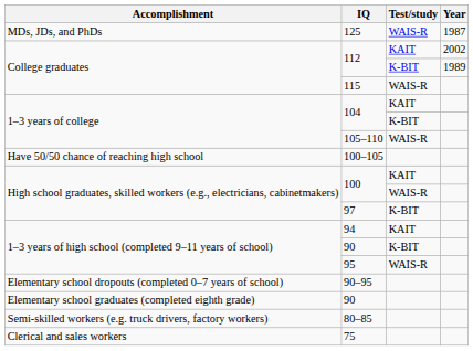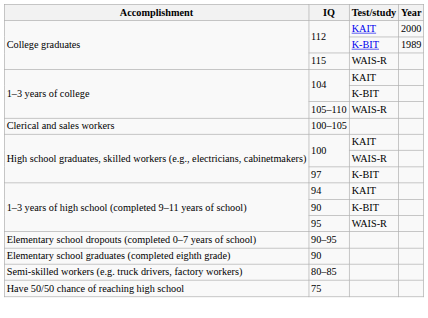 <table class=wikitable>
 <tr>
 <th>Accomplishment</th>
 <th>IQ</th>
 <th>Test/study</th>
 <th>Year</th>
 </tr>
 <tr>
-<td>MDs, JDs, and PhDs</td>
-<td>125</td>
-<td><a href='#'>WAIS-R</a></td>
-<td>1987</td>
-</tr>
-<tr>
 <td rowspan=3>College graduates</td>
 <td rowspan=2>112</td>
 <td><a href='#'>KAIT</a></td>
-<td>2002</td>
+<td>2000</td>
 </tr>
 <tr>
 <td><a href='#'>K-BIT</a></td>
 <td>1989</td>
 </tr>
 <tr>
 <td>115</td>
 <td>WAIS-R</td>
 <td></td>
 </tr>
 <tr>
 <td rowspan=3>1–3 years of college</td>
 <td rowspan=2>104</td>
 <td>KAIT</td>
 <td></td>
 </tr>
 <tr>
 <td>K-BIT</td>
 <td></td>
 </tr>
 <tr>
 <td>105–110</td>
 <td>WAIS-R</td>
 <td></td>
 </tr>
 <tr>
-<td>Have 50/50 chance of reaching high school</td>
+<td>Clerical and sales workers</td>
 <td>100–105</td>
 <td></td>
 <td></td>
 </tr>
 <tr>
 <td rowspan=3>High school graduates, skilled workers (e.g., electricians, cabinetmakers)</td>
 <td rowspan=2>100</td>
 <td>KAIT</td>
 <td></td>
 </tr>
 <tr>
 <td>WAIS-R</td>
 <td></td>
 </tr>
 <tr>
 <td>97</td>
 <td>K-BIT</td>
 <td></td>
 </tr>
 <tr>
 <td rowspan=3>1–3 years of high school (completed 9–11 years of school)</td>
 <td>94</td>
 <td>KAIT</td>
 <td></td>
 </tr>
 <tr>
 <td>90</td>
 <td>K-BIT</td>
 <td></td>
 </tr>
 <tr>
 <td>95</td>
 <td>WAIS-R</td>
 <td></td>
 </tr>
 <tr>
 <td>Elementary school dropouts (completed 0–7 years of school)</td>
 <td>90–95</td>
 <td></td>
 <td></td>
 </tr>
 <tr>
 <td>Elementary school graduates (completed eighth grade)</td>
 <td>90</td>
 <td></td>
 <td></td>
 </tr>
 <tr>
 <td>Semi-skilled workers (e.g. truck drivers, factory workers)</td>
 <td>80–85</td>
 <td></td>
 <td></td>
 </tr>
 <tr>
-<td>Clerical and sales workers</td>
+<td>Have 50/50 chance of reaching high school</td>
 <td>75</td>
 <td></td>
 <td></td>
 </tr>
 </table>
